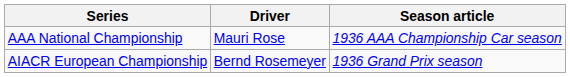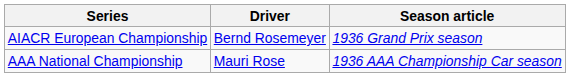 <table class="wikitable" style="font-size: 87%;">
 <tr>
 <th>Series</th>
 <th>Driver</th>
 <th>Season article</th>
 </tr>
 <tr>
+<td><a href='#'>AIACR European Championship</a></td>
+<td> <a href='#'>Bernd Rosemeyer</a></td>
+<td><em><a href='#'>1936 Grand Prix season</a></em></td>
+</tr>
+<tr>
 <td><a href='#'>AAA National Championship</a></td>
 <td> <a href='#'>Mauri Rose</a></td>
 <td><em><a href='#'>1936 AAA Championship Car season</a></em></td>
 </tr>
-<tr>
-<td><a href='#'>AIACR European Championship</a></td>
-<td> <a href='#'>Bernd Rosemeyer</a></td>
-<td><em><a href='#'>1936 Grand Prix season</a></em></td>
-</tr>
 </table>
